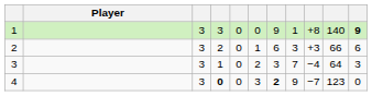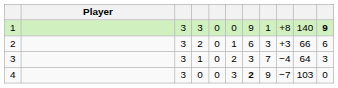 <table class="wikitable" style="text-align:center; margin: 1em auto 1em auto, align:left">
 <tr>
 <th width=20></th>
 <th width=240>Player</th>
 <th width=20></th>
 <th width=20></th>
 <th width=20></th>
 <th width=20></th>
 <th width=20></th>
 <th width=20></th>
 <th width=20></th>
 <th width=30></th>
 <th width=20></th>
 </tr>
 <tr style="background:#D0F0C0;">
 <td>1</td>
 <td align=left></td>
 <td>3</td>
 <td>3</td>
 <td>0</td>
 <td>0</td>
 <td>9</td>
 <td>1</td>
 <td>+8</td>
 <td>140</td>
 <td><strong>9</strong></td>
 </tr>
 <tr style=>
 <td>2</td>
 <td align=left></td>
 <td>3</td>
 <td>2</td>
 <td>0</td>
 <td>1</td>
 <td>6</td>
 <td>3</td>
 <td>+3</td>
 <td>66</td>
 <td>6</td>
 </tr>
 <tr style=>
 <td>3</td>
 <td align=left></td>
 <td>3</td>
 <td>1</td>
 <td>0</td>
 <td>2</td>
 <td>3</td>
 <td>7</td>
 <td>−4</td>
 <td>64</td>
 <td>3</td>
 </tr>
 <tr style=>
 <td>4</td>
 <td align=left></td>
 <td>3</td>
-<td><strong>0</strong></td>
+<td>0</td>
 <td>0</td>
 <td>3</td>
 <td><strong>2</strong></td>
 <td>9</td>
 <td>−7</td>
-<td>123</td>
+<td>103</td>
 <td>0</td>
 </tr>
 </table>
